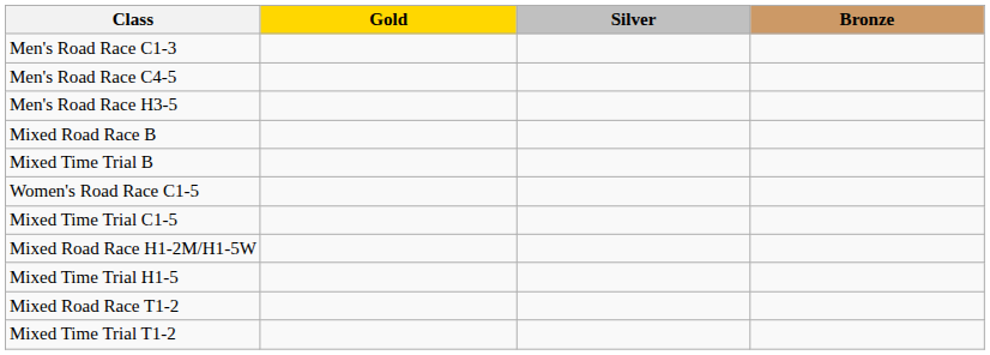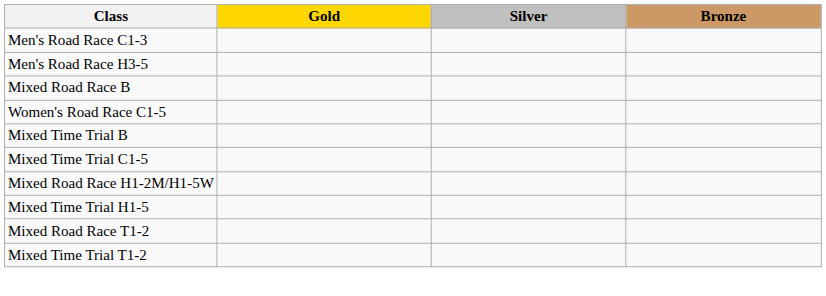 <table class=wikitable>
 <tr>
 <th>Class</th>
 <th width=220 style="background:gold;">Gold</th>
 <th width=200 style="background:silver;">Silver</th>
 <th width=200 style="background:#CC9966;">Bronze</th>
 </tr>
 <tr>
 <td>Men's Road Race C1-3<br></td>
-<td></td>
-<td></td>
-<td></td>
-</tr>
-<tr>
-<td>Men's Road Race C4-5<br></td>
 <td></td>
 <td></td>
 <td></td>
 </tr>
 <tr>
 <td>Men's Road Race H3-5<br></td>
 <td></td>
 <td></td>
 <td></td>
 </tr>
 <tr>
 <td>Mixed Road Race B</td>
 <td></td>
 <td></td>
 <td></td>
 </tr>
 <tr>
-<td>Mixed Time Trial B</td>
+<td>Women's Road Race C1-5<br></td>
 <td></td>
 <td></td>
 <td></td>
 </tr>
 <tr>
-<td>Women's Road Race C1-5<br></td>
+<td>Mixed Time Trial B</td>
 <td></td>
 <td></td>
 <td></td>
 </tr>
 <tr>
 <td>Mixed Time Trial C1-5</td>
 <td></td>
 <td></td>
 <td></td>
 </tr>
 <tr>
 <td>Mixed Road Race H1-2M/H1-5W<br></td>
 <td></td>
 <td></td>
 <td></td>
 </tr>
 <tr>
 <td>Mixed Time Trial H1-5<br></td>
 <td></td>
 <td></td>
 <td></td>
 </tr>
 <tr>
 <td>Mixed Road Race T1-2<br></td>
 <td></td>
 <td></td>
 <td></td>
 </tr>
 <tr>
 <td>Mixed Time Trial T1-2<br></td>
 <td></td>
 <td></td>
 <td></td>
 </tr>
 </table>
